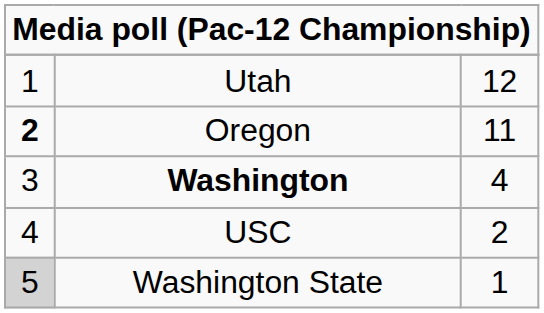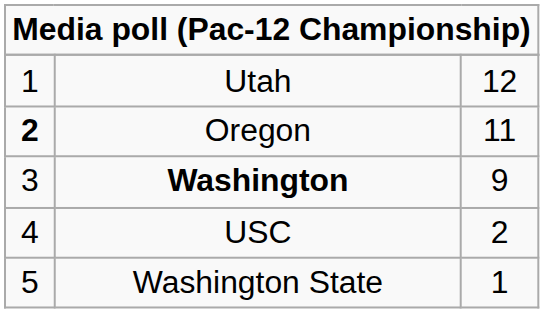 <table class="wikitable">
 <tr align="center">
 <td align="center" Colspan="3"><strong>Media poll (Pac-12 Championship)</strong></td>
 </tr>
 <tr align="center">
 </tr>
 <tr align="center">
 <td>1</td>
 <td>Utah</td>
 <td>12</td>
 </tr>
 <tr align="center">
 <td><strong>2</strong></td>
 <td>Oregon</td>
 <td>11</td>
 </tr>
 <tr align="center">
 <td>3</td>
 <td><strong>Washington</strong></td>
-<td>4</td>
+<td>9</td>
 </tr>
 <tr align="center">
 <td>4</td>
 <td>USC</td>
 <td>2</td>
 </tr>
 <tr align="center">
-<td style="background: lightgrey;">5</td>
+<td>5</td>
 <td>Washington State</td>
 <td>1</td>
 </tr>
 </table>
